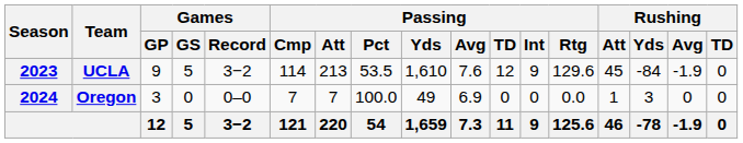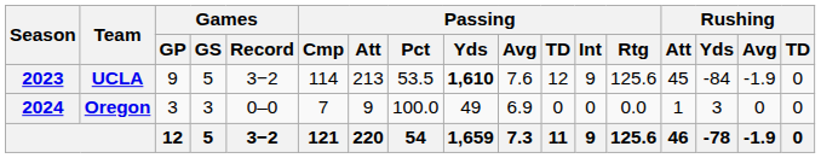 <table class="wikitable" style="text-align:center;">
 <tr>
 <th rowspan="2">Season</th>
 <th rowspan="2">Team</th>
 <th colspan="3">Games</th>
 <th colspan="8">Passing</th>
 <th colspan="5">Rushing</th>
 </tr>
 <tr>
 <th>GP</th>
 <th>GS</th>
 <th>Record</th>
 <th>Cmp</th>
 <th>Att</th>
 <th>Pct</th>
 <th>Yds</th>
 <th>Avg</th>
 <th>TD</th>
 <th>Int</th>
 <th>Rtg</th>
 <th>Att</th>
 <th>Yds</th>
 <th>Avg</th>
 <th>TD</th>
 </tr>
 <tr>
 <th><a href='#'>2023</a></th>
 <th><a href='#'>UCLA</a></th>
 <td>9</td>
 <td>5</td>
 <td>3−2</td>
 <td>114</td>
 <td>213</td>
 <td>53.5</td>
-<td>1,610</td>
+<td><strong>1,610</strong></td>
 <td>7.6</td>
 <td>12</td>
 <td>9</td>
-<td>129.6</td>
+<td>125.6</td>
 <td>45</td>
 <td>-84</td>
 <td>-1.9</td>
 <td>0</td>
 </tr>
 <tr>
 <th><a href='#'>2024</a></th>
 <th><a href='#'>Oregon</a></th>
 <td>3</td>
-<td>0</td>
+<td>3</td>
 <td>0–0</td>
 <td>7</td>
-<td>7</td>
+<td>9</td>
 <td>100.0</td>
 <td>49</td>
 <td>6.9</td>
 <td>0</td>
 <td>0</td>
 <td>0.0</td>
 <td>1</td>
 <td>3</td>
 <td>0</td>
 <td>0</td>
 </tr>
 <tr>
 <th colspan="2"></th>
 <th>12</th>
 <th>5</th>
 <th>3−2</th>
 <th>121</th>
 <th>220</th>
 <th>54</th>
 <th>1,659</th>
 <th>7.3</th>
 <th>11</th>
 <th>9</th>
 <th>125.6</th>
 <th>46</th>
 <th>-78</th>
 <th>-1.9</th>
 <th>0</th>
 </tr>
 </table>
